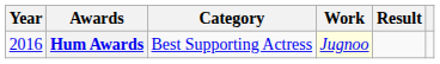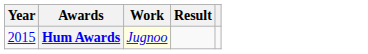 <table class="wikitable plainrowheaders">
 <tr>
 <th>Year</th>
 <th>Awards</th>
-<th>Category</th>
 <th>Work</th>
 <th>Result</th>
 <th></th>
 </tr>
 <tr>
-<td><a href='#'>2016</a></td>
+<td><a href='#'>2015</a></td>
 <th scope=row><a href='#'>Hum Awards</a></th>
-<td><a href='#'>Best Supporting Actress</a></td>
 <td style="background: lightyellow;"><em><a href='#'>Jugnoo</a></em></td>
 <td></td>
 <td></td>
 </tr>
 </table>
